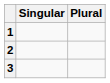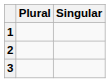 <table class="wikitable">
 <tr>
 <th></th>
+<th>Plural</th>
 <th>Singular</th>
-<th>Plural</th>
 </tr>
 <tr>
 <th>1</th>
 <td></td>
 <td></td>
 </tr>
 <tr>
 <th>2</th>
 <td></td>
 <td></td>
 </tr>
 <tr>
 <th>3</th>
 <td></td>
 <td></td>
 </tr>
 </table>
